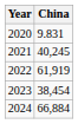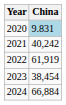 <table class="wikitable">
 <tr>
 <th>Year</th>
 <th>China</th>
 </tr>
 <tr>
 <td>2020</td>
-<td>9.831</td>
+<td style="background: lightblue;">9.831</td>
 </tr>
 <tr>
 <td>2021</td>
-<td>40,245</td>
+<td>40,242</td>
 </tr>
 <tr>
 <td>2022</td>
 <td>61,919</td>
 </tr>
 <tr>
 <td>2023</td>
 <td>38,454</td>
 </tr>
 <tr>
 <td>2024</td>
 <td>66,884</td>
 </tr>
 </table>
